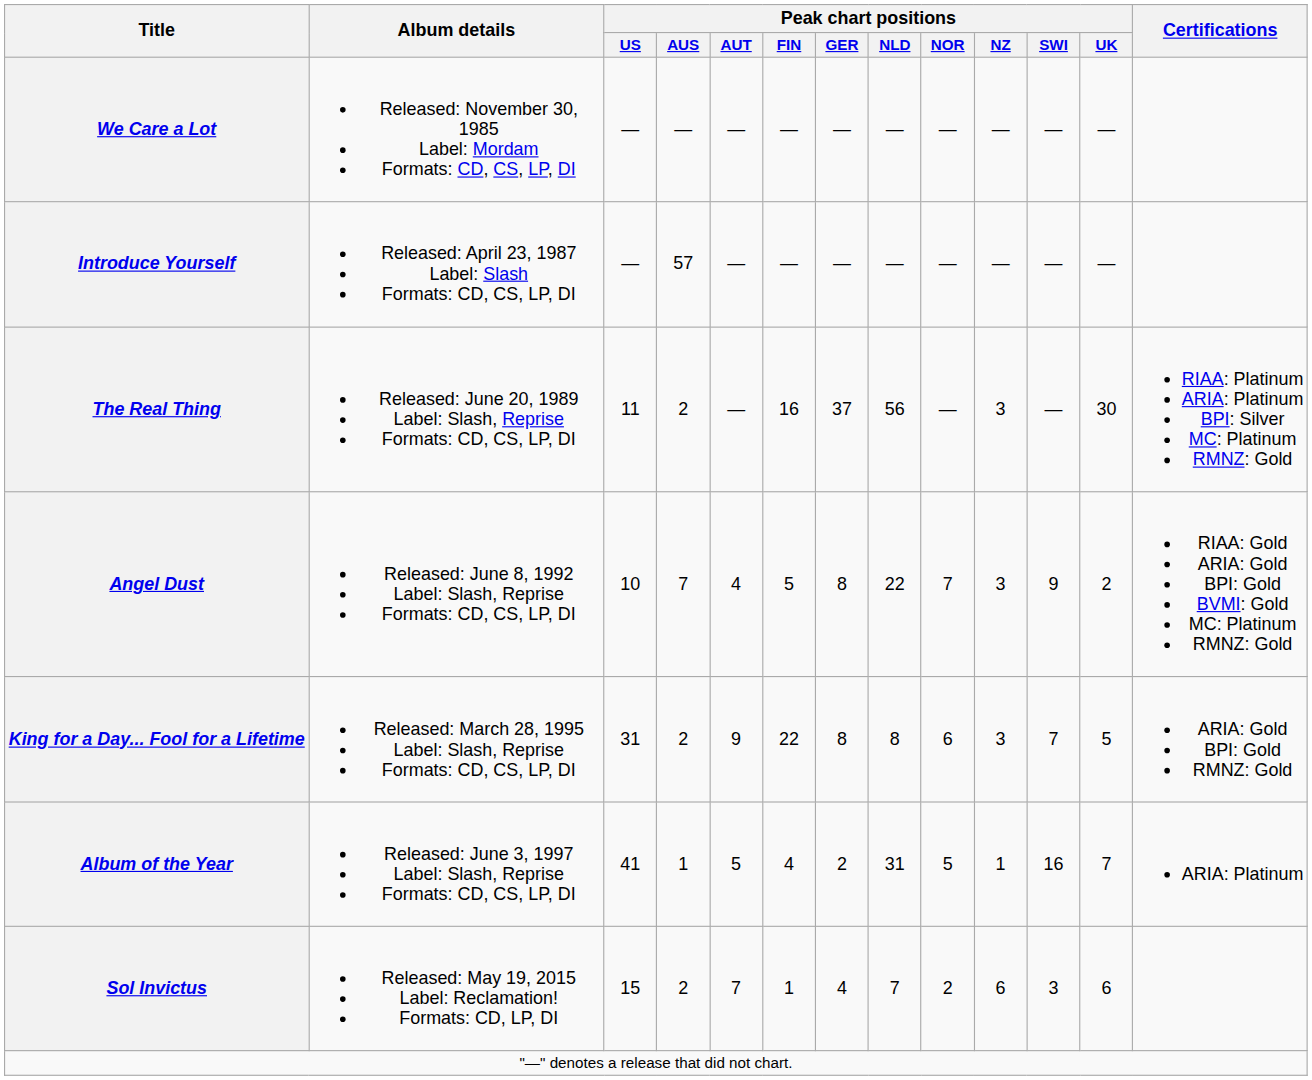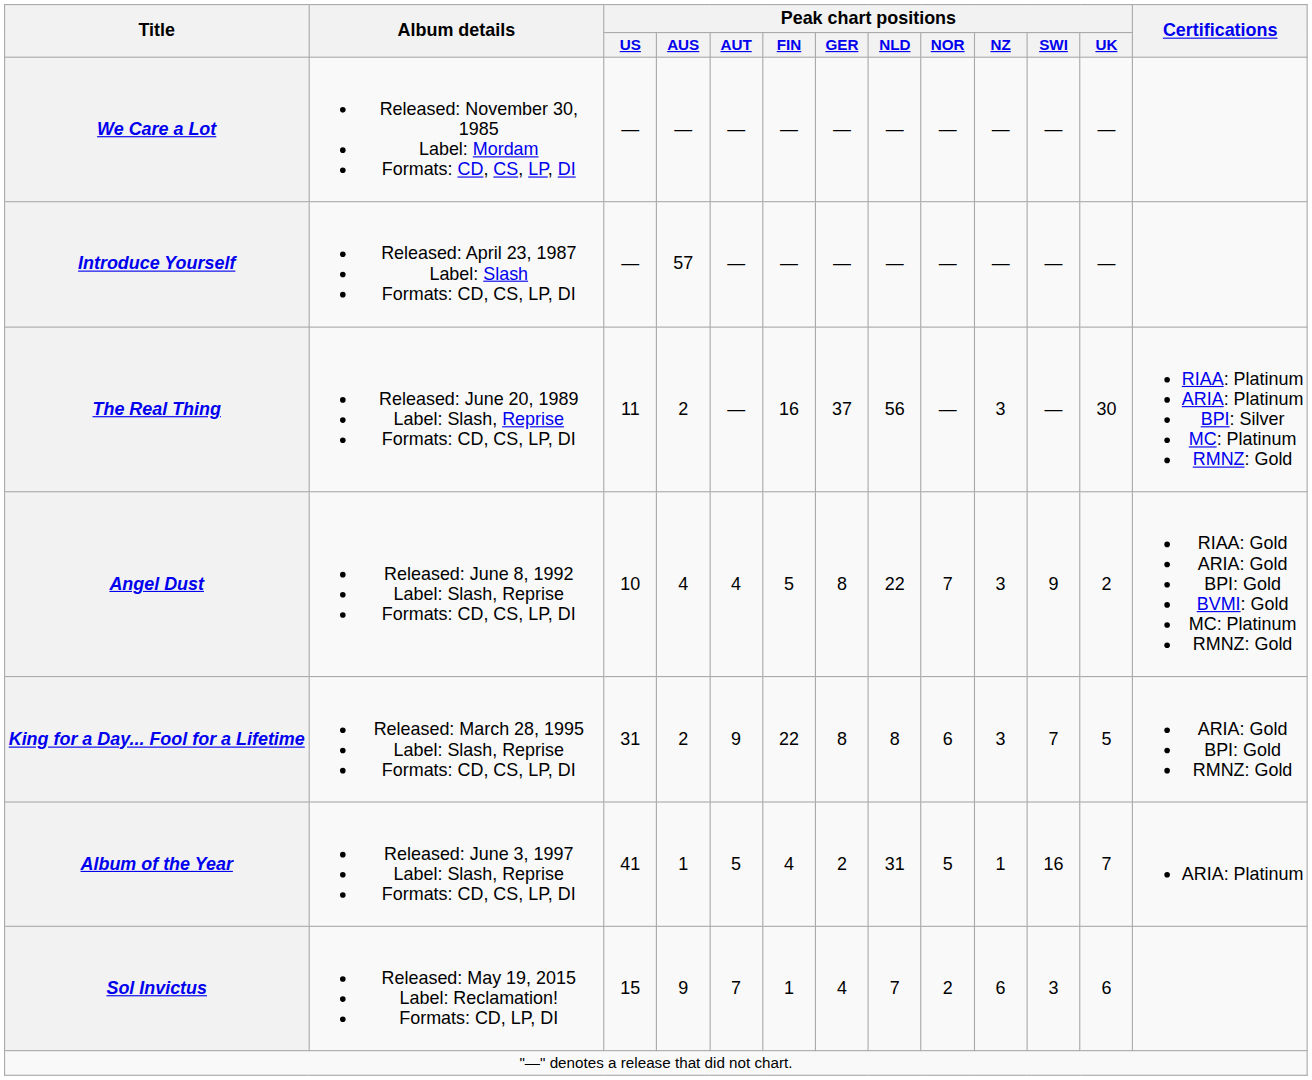 <table class="wikitable plainrowheaders" style=text-align:center;>
 <tr>
 <th rowspan="2">Title</th>
 <th rowspan="2" style="width:16em;">Album details</th>
 <th colspan="10">Peak chart positions</th>
 <th rowspan="2"><a href='#'>Certifications</a></th>
 </tr>
 <tr>
 <th style="width:3em;font-size:85%;"><a href='#'>US</a><br></th>
 <th style="width:3em;font-size:85%;"><a href='#'>AUS</a><br></th>
 <th style="width:3em;font-size:85%;"><a href='#'>AUT</a><br></th>
 <th style="width:3em;font-size:85%;"><a href='#'>FIN</a><br></th>
 <th style="width:3em;font-size:85%;"><a href='#'>GER</a><br></th>
 <th style="width:3em;font-size:85%;"><a href='#'>NLD</a><br></th>
 <th style="width:3em;font-size:85%;"><a href='#'>NOR</a><br></th>
 <th style="width:3em;font-size:85%;"><a href='#'>NZ</a><br></th>
 <th style="width:3em;font-size:85%;"><a href='#'>SWI</a><br></th>
 <th style="width:3em;font-size:85%;"><a href='#'>UK</a><br></th>
 </tr>
 <tr>
 <th scope="row"><em><a href='#'>We Care a Lot</a></em></th>
 <td><br><ul><li>Released: November 30, 1985</li><li>Label: <a href='#'>Mordam</a></li><li>Formats: <a href='#'>CD</a>, <a href='#'>CS</a>, <a href='#'>LP</a>, <a href='#'>DI</a></li></ul></td>
 <td>—</td>
 <td>—</td>
 <td>—</td>
 <td>—</td>
 <td>—</td>
 <td>—</td>
 <td>—</td>
 <td>—</td>
 <td>—</td>
 <td>—</td>
 <td></td>
 </tr>
 <tr>
 <th scope="row"><em><a href='#'>Introduce Yourself</a></em></th>
 <td><br><ul><li>Released: April 23, 1987</li><li>Label: <a href='#'>Slash</a></li><li>Formats: CD, CS, LP, DI</li></ul></td>
 <td>—</td>
 <td>57</td>
 <td>—</td>
 <td>—</td>
 <td>—</td>
 <td>—</td>
 <td>—</td>
 <td>—</td>
 <td>—</td>
 <td>—</td>
 <td></td>
 </tr>
 <tr>
 <th scope="row"><em><a href='#'>The Real Thing</a></em></th>
 <td><br><ul><li>Released: June 20, 1989</li><li>Label: Slash, <a href='#'>Reprise</a></li><li>Formats: CD, CS, LP, DI</li></ul></td>
 <td>11</td>
 <td>2</td>
 <td>—</td>
 <td>16</td>
 <td>37</td>
 <td>56</td>
 <td>—</td>
 <td>3</td>
 <td>—</td>
 <td>30</td>
 <td><br><ul><li><a href='#'>RIAA</a>: Platinum</li><li><a href='#'>ARIA</a>: Platinum</li><li><a href='#'>BPI</a>: Silver</li><li><a href='#'>MC</a>: Platinum</li><li><a href='#'>RMNZ</a>: Gold</li></ul></td>
 </tr>
 <tr>
 <th scope="row"><em><a href='#'>Angel Dust</a></em></th>
 <td><br><ul><li>Released: June 8, 1992</li><li>Label: Slash, Reprise</li><li>Formats: CD, CS, LP, DI</li></ul></td>
 <td>10</td>
-<td>7</td>
+<td>4</td>
 <td>4</td>
 <td>5</td>
 <td>8</td>
 <td>22</td>
 <td>7</td>
 <td>3</td>
 <td>9</td>
 <td>2</td>
 <td><br><ul><li>RIAA: Gold</li><li>ARIA: Gold</li><li>BPI: Gold</li><li><a href='#'>BVMI</a>: Gold</li><li>MC: Platinum</li><li>RMNZ: Gold</li></ul></td>
 </tr>
 <tr>
 <th scope="row"><em><a href='#'>King for a Day... Fool for a Lifetime</a></em></th>
 <td><br><ul><li>Released: March 28, 1995</li><li>Label: Slash, Reprise</li><li>Formats: CD, CS, LP, DI</li></ul></td>
 <td>31</td>
 <td>2</td>
 <td>9</td>
 <td>22</td>
 <td>8</td>
 <td>8</td>
 <td>6</td>
 <td>3</td>
 <td>7</td>
 <td>5</td>
 <td><br><ul><li>ARIA: Gold</li><li>BPI: Gold</li><li>RMNZ: Gold</li></ul></td>
 </tr>
 <tr>
 <th scope="row"><em><a href='#'>Album of the Year</a></em></th>
 <td><br><ul><li>Released: June 3, 1997</li><li>Label: Slash, Reprise</li><li>Formats: CD, CS, LP, DI</li></ul></td>
 <td>41</td>
 <td>1</td>
 <td>5</td>
 <td>4</td>
 <td>2</td>
 <td>31</td>
 <td>5</td>
 <td>1</td>
 <td>16</td>
 <td>7</td>
 <td><br><ul><li>ARIA: Platinum</li></ul></td>
 </tr>
 <tr>
 <th scope="row"><em><a href='#'>Sol Invictus</a></em></th>
 <td><br><ul><li>Released: May 19, 2015</li><li>Label: Reclamation!</li><li>Formats: CD, LP, DI</li></ul></td>
 <td>15</td>
-<td>2</td>
+<td>9</td>
 <td>7</td>
 <td>1</td>
 <td>4</td>
 <td>7</td>
 <td>2</td>
 <td>6</td>
 <td>3</td>
 <td>6</td>
 <td></td>
 </tr>
 <tr>
 <td colspan="15" style="font-size:85%">"—" denotes a release that did not chart.</td>
 </tr>
 </table>
